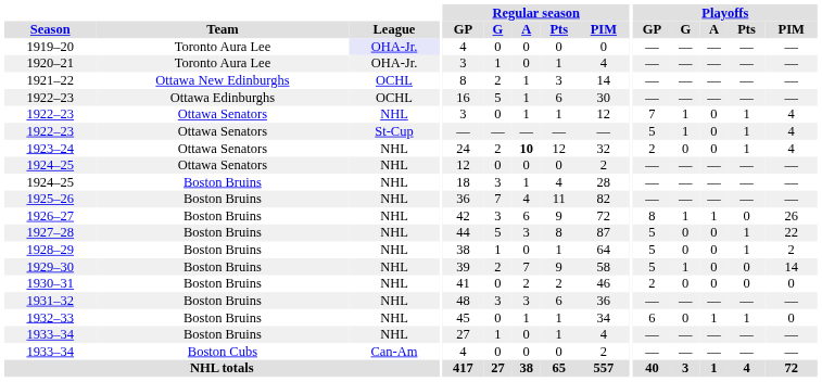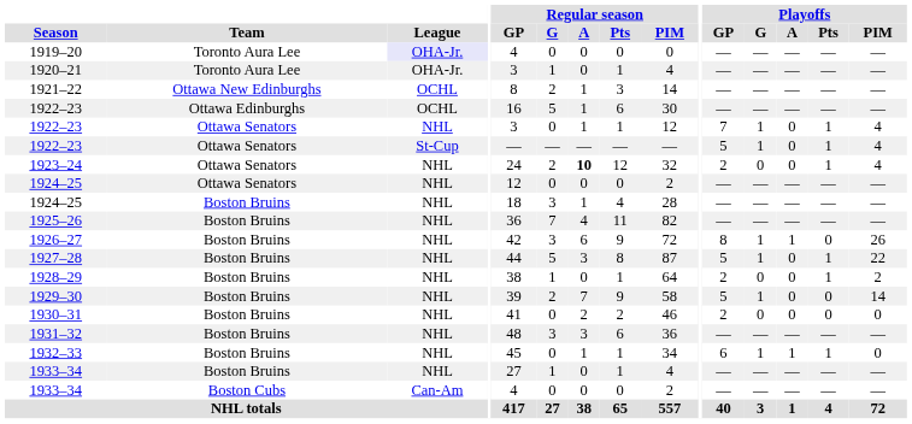 <table border="0" cellpadding="1" cellspacing="0" style="text-align:center; width:60em">
 <tr bgcolor="#e0e0e0">
 <th colspan="3" bgcolor="#ffffff"></th>
 <th rowspan="100" bgcolor="#ffffff"></th>
 <th colspan="5"><a href='#'>Regular season</a></th>
 <th rowspan="100" bgcolor="#ffffff"></th>
 <th colspan="5"><a href='#'>Playoffs</a></th>
 </tr>
 <tr bgcolor="#e0e0e0">
 <th><a href='#'>Season</a></th>
 <th>Team</th>
 <th>League</th>
 <th>GP</th>
 <th><a href='#'>G</a></th>
 <th><a href='#'>A</a></th>
 <th><a href='#'>Pts</a></th>
 <th><a href='#'>PIM</a></th>
 <th>GP</th>
 <th>G</th>
 <th>A</th>
 <th>Pts</th>
 <th>PIM</th>
 </tr>
 <tr>
 <td>1919–20</td>
 <td>Toronto Aura Lee</td>
 <td style="background: lavender;"><a href='#'>OHA-Jr.</a></td>
 <td>4</td>
 <td>0</td>
 <td>0</td>
 <td>0</td>
 <td>0</td>
 <td>—</td>
 <td>—</td>
 <td>—</td>
 <td>—</td>
 <td>—</td>
 </tr>
 <tr bgcolor="#f0f0f0">
 <td>1920–21</td>
 <td>Toronto Aura Lee</td>
 <td>OHA-Jr.</td>
 <td>3</td>
 <td>1</td>
 <td>0</td>
 <td>1</td>
 <td>4</td>
 <td>—</td>
 <td>—</td>
 <td>—</td>
 <td>—</td>
 <td>—</td>
 </tr>
 <tr>
 <td>1921–22</td>
 <td><a href='#'>Ottawa New Edinburghs</a></td>
 <td><a href='#'>OCHL</a></td>
 <td>8</td>
 <td>2</td>
 <td>1</td>
 <td>3</td>
 <td>14</td>
 <td>—</td>
 <td>—</td>
 <td>—</td>
 <td>—</td>
 <td>—</td>
 </tr>
 <tr bgcolor="#f0f0f0">
 <td>1922–23</td>
 <td>Ottawa Edinburghs</td>
 <td>OCHL</td>
 <td>16</td>
 <td>5</td>
 <td>1</td>
 <td>6</td>
 <td>30</td>
 <td>—</td>
 <td>—</td>
 <td>—</td>
 <td>—</td>
 <td>—</td>
 </tr>
 <tr>
 <td><a href='#'>1922–23</a></td>
 <td><a href='#'>Ottawa Senators</a></td>
 <td><a href='#'>NHL</a></td>
 <td>3</td>
 <td>0</td>
 <td>1</td>
 <td>1</td>
 <td>12</td>
 <td>7</td>
 <td>1</td>
 <td>0</td>
 <td>1</td>
 <td>4</td>
 </tr>
 <tr bgcolor="#f0f0f0">
 <td><a href='#'>1922–23</a></td>
 <td>Ottawa Senators</td>
 <td><a href='#'>St-Cup</a></td>
 <td>—</td>
 <td>—</td>
 <td>—</td>
 <td>—</td>
 <td>—</td>
 <td>5</td>
 <td>1</td>
 <td>0</td>
 <td>1</td>
 <td>4</td>
 </tr>
 <tr>
 <td><a href='#'>1923–24</a></td>
 <td>Ottawa Senators</td>
 <td>NHL</td>
 <td>24</td>
 <td>2</td>
 <td><strong>10</strong></td>
 <td>12</td>
 <td>32</td>
 <td>2</td>
 <td>0</td>
 <td>0</td>
 <td>1</td>
 <td>4</td>
 </tr>
 <tr bgcolor="#f0f0f0">
 <td><a href='#'>1924–25</a></td>
 <td>Ottawa Senators</td>
 <td>NHL</td>
 <td>12</td>
 <td>0</td>
 <td>0</td>
 <td>0</td>
 <td>2</td>
 <td>—</td>
 <td>—</td>
 <td>—</td>
 <td>—</td>
 <td>—</td>
 </tr>
 <tr>
 <td>1924–25</td>
 <td><a href='#'>Boston Bruins</a></td>
 <td>NHL</td>
 <td>18</td>
 <td>3</td>
 <td>1</td>
 <td>4</td>
 <td>28</td>
 <td>—</td>
 <td>—</td>
 <td>—</td>
 <td>—</td>
 <td>—</td>
 </tr>
 <tr bgcolor="#f0f0f0">
 <td><a href='#'>1925–26</a></td>
 <td>Boston Bruins</td>
 <td>NHL</td>
 <td>36</td>
 <td>7</td>
 <td>4</td>
 <td>11</td>
 <td>82</td>
 <td>—</td>
 <td>—</td>
 <td>—</td>
 <td>—</td>
 <td>—</td>
 </tr>
 <tr>
 <td><a href='#'>1926–27</a></td>
 <td>Boston Bruins</td>
 <td>NHL</td>
 <td>42</td>
 <td>3</td>
 <td>6</td>
 <td>9</td>
 <td>72</td>
 <td>8</td>
 <td>1</td>
 <td>1</td>
 <td>0</td>
 <td>26</td>
 </tr>
 <tr bgcolor="#f0f0f0">
 <td><a href='#'>1927–28</a></td>
 <td>Boston Bruins</td>
 <td>NHL</td>
 <td>44</td>
 <td>5</td>
 <td>3</td>
 <td>8</td>
 <td>87</td>
 <td>5</td>
-<td>0</td>
+<td>1</td>
 <td>0</td>
 <td>1</td>
 <td>22</td>
 </tr>
 <tr>
 <td><a href='#'>1928–29</a></td>
 <td>Boston Bruins</td>
 <td>NHL</td>
 <td>38</td>
 <td>1</td>
 <td>0</td>
 <td>1</td>
 <td>64</td>
-<td>5</td>
+<td>2</td>
 <td>0</td>
 <td>0</td>
 <td>1</td>
 <td>2</td>
 </tr>
 <tr bgcolor="#f0f0f0">
 <td><a href='#'>1929–30</a></td>
 <td>Boston Bruins</td>
 <td>NHL</td>
 <td>39</td>
 <td>2</td>
 <td>7</td>
 <td>9</td>
 <td>58</td>
 <td>5</td>
 <td>1</td>
 <td>0</td>
 <td>0</td>
 <td>14</td>
 </tr>
 <tr>
 <td><a href='#'>1930–31</a></td>
 <td>Boston Bruins</td>
 <td>NHL</td>
 <td>41</td>
 <td>0</td>
 <td>2</td>
 <td>2</td>
 <td>46</td>
 <td>2</td>
 <td>0</td>
 <td>0</td>
 <td>0</td>
 <td>0</td>
 </tr>
 <tr bgcolor="#f0f0f0">
 <td><a href='#'>1931–32</a></td>
 <td>Boston Bruins</td>
 <td>NHL</td>
 <td>48</td>
 <td>3</td>
 <td>3</td>
 <td>6</td>
 <td>36</td>
 <td>—</td>
 <td>—</td>
 <td>—</td>
 <td>—</td>
 <td>—</td>
 </tr>
 <tr>
 <td><a href='#'>1932–33</a></td>
 <td>Boston Bruins</td>
 <td>NHL</td>
 <td>45</td>
 <td>0</td>
 <td>1</td>
 <td>1</td>
 <td>34</td>
 <td>6</td>
-<td>0</td>
+<td>1</td>
 <td>1</td>
 <td>1</td>
 <td>0</td>
 </tr>
 <tr bgcolor="#f0f0f0">
 <td><a href='#'>1933–34</a></td>
 <td>Boston Bruins</td>
 <td>NHL</td>
 <td>27</td>
 <td>1</td>
 <td>0</td>
 <td>1</td>
 <td>4</td>
 <td>—</td>
 <td>—</td>
 <td>—</td>
 <td>—</td>
 <td>—</td>
 </tr>
 <tr>
 <td><a href='#'>1933–34</a></td>
 <td><a href='#'>Boston Cubs</a></td>
 <td><a href='#'>Can-Am</a></td>
 <td>4</td>
 <td>0</td>
 <td>0</td>
 <td>0</td>
 <td>2</td>
 <td>—</td>
 <td>—</td>
 <td>—</td>
 <td>—</td>
 <td>—</td>
 </tr>
 <tr bgcolor="#e0e0e0">
 <th colspan="3">NHL totals</th>
 <th>417</th>
 <th>27</th>
 <th>38</th>
 <th>65</th>
 <th>557</th>
 <th>40</th>
 <th>3</th>
 <th>1</th>
 <th>4</th>
 <th>72</th>
 </tr>
 </table>
